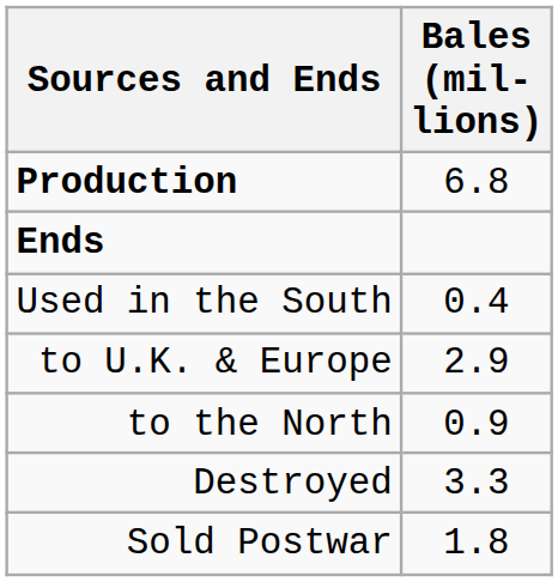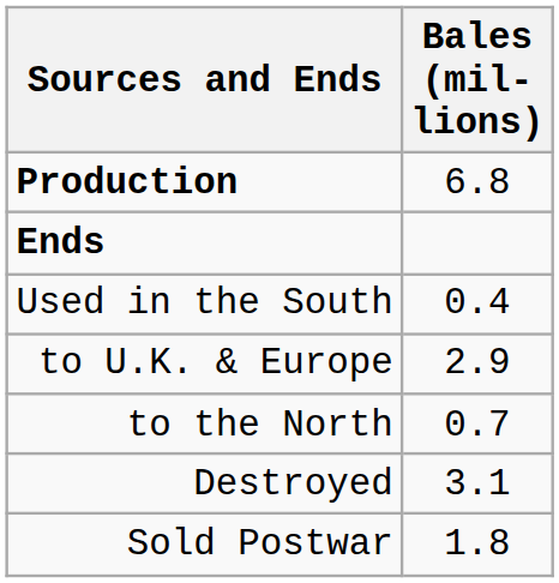 <table class="wikitable" style="float: right; border: 1px solid #BBB; margin: 1em 1em 1em 1em;">
 <tr>
 <th><strong>Sources and Ends</strong></th>
 <th align="center"><strong>Bales</strong><br>(mil-<br>lions)</th>
 </tr>
 <tr>
 <td><strong>Production</strong></td>
 <td align="center">6.8</td>
 </tr>
 <tr>
 <td><strong>Ends</strong></td>
 <td></td>
 </tr>
 <tr align="right">
 <td>Used in the South</td>
 <td align="center">0.4</td>
 </tr>
 <tr align="right">
 <td>to U.K. & Europe</td>
 <td align="center">2.9</td>
 </tr>
 <tr align="right">
 <td>to the North</td>
-<td align="center">0.9</td>
+<td align="center">0.7</td>
 </tr>
 <tr align="right">
 <td>Destroyed</td>
-<td align="center">3.3</td>
+<td align="center">3.1</td>
 </tr>
 <tr align="right">
 <td>Sold Postwar</td>
 <td align="center">1.8</td>
 </tr>
 </table>
